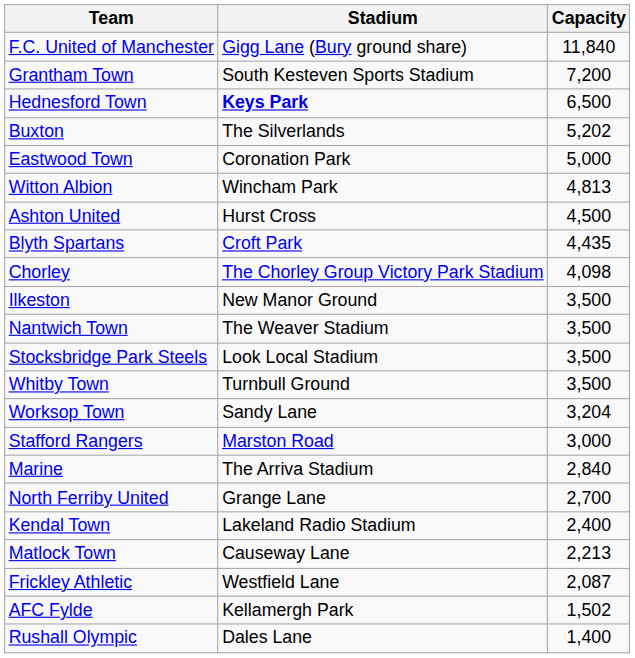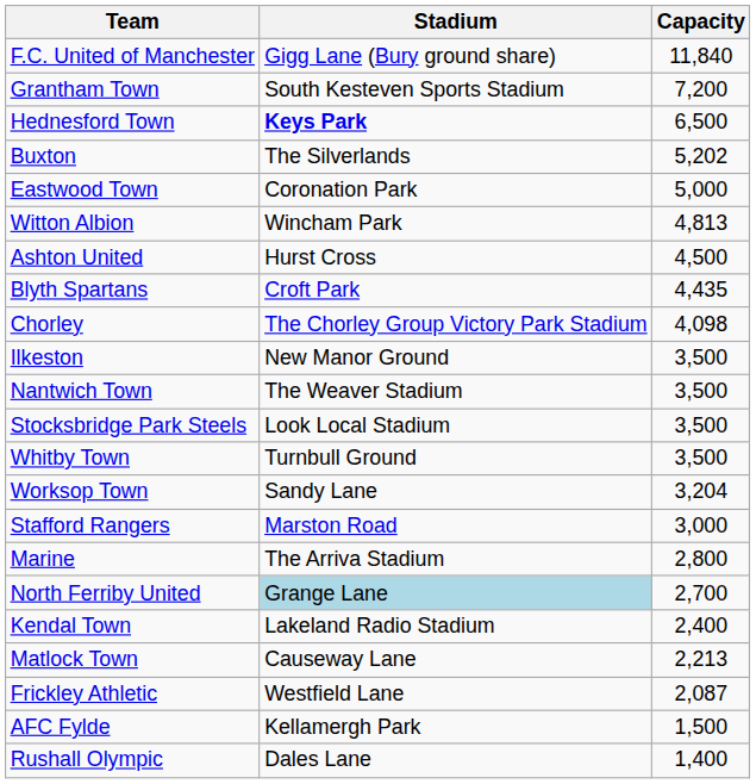 <table class="wikitable sortable">
 <tr>
 <th>Team</th>
 <th>Stadium</th>
 <th>Capacity</th>
 </tr>
 <tr>
 <td><a href='#'>F.C. United of Manchester</a></td>
 <td><a href='#'>Gigg Lane</a> (<a href='#'>Bury</a> ground share)</td>
 <td style="text-align:center;">11,840</td>
 </tr>
 <tr>
 <td><a href='#'>Grantham Town</a></td>
 <td>South Kesteven Sports Stadium</td>
 <td style="text-align:center;">7,200</td>
 </tr>
 <tr>
 <td><a href='#'>Hednesford Town</a></td>
 <td><strong><a href='#'>Keys Park</a></strong></td>
 <td style="text-align:center;">6,500</td>
 </tr>
 <tr>
 <td><a href='#'>Buxton</a></td>
 <td>The Silverlands</td>
 <td style="text-align:center;">5,202</td>
 </tr>
 <tr>
 <td><a href='#'>Eastwood Town</a></td>
 <td>Coronation Park</td>
 <td style="text-align:center;">5,000</td>
 </tr>
 <tr>
 <td><a href='#'>Witton Albion</a></td>
 <td>Wincham Park</td>
 <td style="text-align:center;">4,813</td>
 </tr>
 <tr>
 <td><a href='#'>Ashton United</a></td>
 <td>Hurst Cross</td>
 <td style="text-align:center;">4,500</td>
 </tr>
 <tr>
 <td><a href='#'>Blyth Spartans</a></td>
 <td><a href='#'>Croft Park</a></td>
 <td style="text-align:center;">4,435</td>
 </tr>
 <tr>
 <td><a href='#'>Chorley</a></td>
 <td><a href='#'>The Chorley Group Victory Park Stadium</a></td>
 <td style="text-align:center;">4,098</td>
 </tr>
 <tr>
 <td><a href='#'>Ilkeston</a></td>
 <td>New Manor Ground</td>
 <td style="text-align:center;">3,500</td>
 </tr>
 <tr>
 <td><a href='#'>Nantwich Town</a></td>
 <td>The Weaver Stadium</td>
 <td style="text-align:center;">3,500</td>
 </tr>
 <tr>
 <td><a href='#'>Stocksbridge Park Steels</a></td>
 <td>Look Local Stadium</td>
 <td style="text-align:center;">3,500</td>
 </tr>
 <tr>
 <td><a href='#'>Whitby Town</a></td>
 <td>Turnbull Ground</td>
 <td style="text-align:center;">3,500</td>
 </tr>
 <tr>
 <td><a href='#'>Worksop Town</a></td>
 <td>Sandy Lane</td>
 <td style="text-align:center;">3,204</td>
 </tr>
 <tr>
 <td><a href='#'>Stafford Rangers</a></td>
 <td><a href='#'>Marston Road</a></td>
 <td style="text-align:center;">3,000</td>
 </tr>
 <tr>
 <td><a href='#'>Marine</a></td>
 <td>The Arriva Stadium</td>
-<td style="text-align:center;">2,840</td>
+<td style="text-align:center;">2,800</td>
 </tr>
 <tr>
 <td><a href='#'>North Ferriby United</a></td>
-<td>Grange Lane</td>
+<td style="background: lightblue;">Grange Lane</td>
 <td style="text-align:center;">2,700</td>
 </tr>
 <tr>
 <td><a href='#'>Kendal Town</a></td>
 <td>Lakeland Radio Stadium</td>
 <td style="text-align:center;">2,400</td>
 </tr>
 <tr>
 <td><a href='#'>Matlock Town</a></td>
 <td>Causeway Lane</td>
 <td style="text-align:center;">2,213</td>
 </tr>
 <tr>
 <td><a href='#'>Frickley Athletic</a></td>
 <td>Westfield Lane</td>
 <td style="text-align:center;">2,087</td>
 </tr>
 <tr>
 <td><a href='#'>AFC Fylde</a></td>
 <td>Kellamergh Park</td>
-<td style="text-align:center;">1,502</td>
+<td style="text-align:center;">1,500</td>
 </tr>
 <tr>
 <td><a href='#'>Rushall Olympic</a></td>
 <td>Dales Lane</td>
 <td style="text-align:center;">1,400</td>
 </tr>
 </table>
